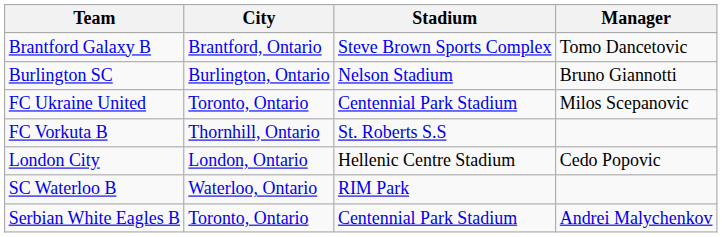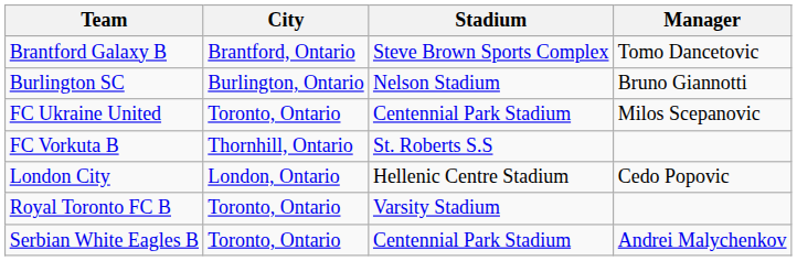 <table class="wikitable sortable">
 <tr>
 <th>Team</th>
 <th>City</th>
 <th>Stadium</th>
 <th>Manager</th>
 </tr>
 <tr>
 <td><a href='#'>Brantford Galaxy B</a></td>
 <td><a href='#'>Brantford, Ontario</a></td>
 <td><a href='#'>Steve Brown Sports Complex</a></td>
 <td>Tomo Dancetovic</td>
 </tr>
 <tr>
 <td><a href='#'>Burlington SC</a></td>
 <td><a href='#'>Burlington, Ontario</a></td>
 <td><a href='#'>Nelson Stadium</a></td>
 <td>Bruno Giannotti</td>
 </tr>
 <tr>
 <td><a href='#'>FC Ukraine United</a></td>
 <td><a href='#'>Toronto, Ontario</a></td>
 <td><a href='#'>Centennial Park Stadium</a></td>
 <td>Milos Scepanovic</td>
 </tr>
 <tr>
 <td><a href='#'>FC Vorkuta B</a></td>
 <td><a href='#'>Thornhill, Ontario</a></td>
 <td><a href='#'>St. Roberts S.S</a></td>
 <td></td>
 </tr>
 <tr>
 <td><a href='#'>London City</a></td>
 <td><a href='#'>London, Ontario</a></td>
 <td>Hellenic Centre Stadium</td>
 <td>Cedo Popovic</td>
 </tr>
 <tr>
-<td><a href='#'>SC Waterloo B</a></td>
-<td><a href='#'>Waterloo, Ontario</a></td>
-<td><a href='#'>RIM Park</a></td>
+<td><a href='#'>Royal Toronto FC B</a></td>
+<td><a href='#'>Toronto, Ontario</a></td>
+<td><a href='#'>Varsity Stadium</a></td>
 <td></td>
 </tr>
 <tr>
 <td><a href='#'>Serbian White Eagles B</a></td>
 <td><a href='#'>Toronto, Ontario</a></td>
 <td><a href='#'>Centennial Park Stadium</a></td>
 <td><a href='#'>Andrei Malychenkov</a></td>
 </tr>
 </table>
